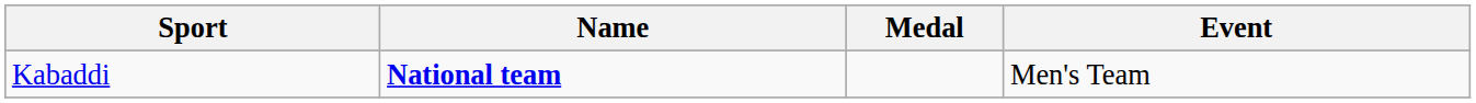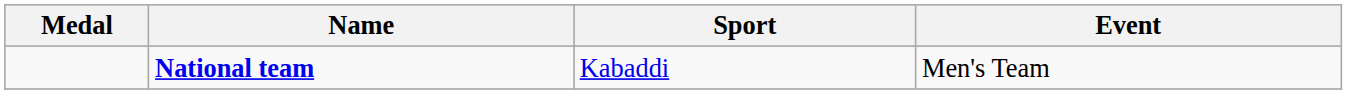 <table class="wikitable sortable" style="font-size:100%">
 <tr>
+<th width="80">Medal</th>
+<th width="250">Name</th>
 <th width="200">Sport</th>
-<th width="250">Name</th>
-<th width="80">Medal</th>
 <th width="250">Event</th>
 </tr>
 <tr>
+<td></td>
+<td><strong><a href='#'>National team</a></strong></td>
 <td><a href='#'>Kabaddi</a></td>
-<td><strong><a href='#'>National team</a></strong></td>
-<td></td>
 <td>Men's Team</td>
 </tr>
 </table>
